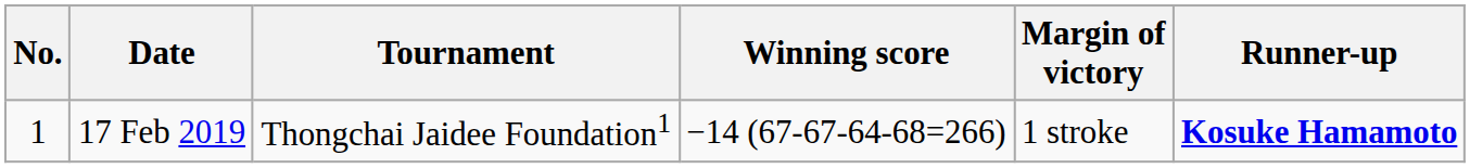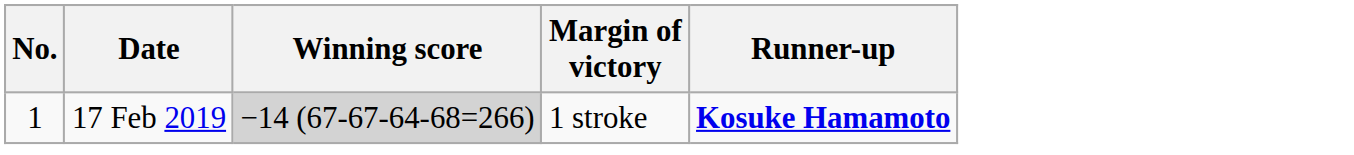 <table class="wikitable" style="font-size:95%;">
 <tr>
 <th>No.</th>
 <th>Date</th>
-<th>Tournament</th>
 <th>Winning score</th>
 <th>Margin of<br>victory</th>
 <th>Runner-up</th>
 </tr>
 <tr>
 <td align=center>1</td>
 <td align=right>17 Feb <a href='#'>2019</a></td>
-<td>Thongchai Jaidee Foundation<sup>1</sup></td>
-<td>−14 (67-67-64-68=266)</td>
+<td style="background: lightgrey;">−14 (67-67-64-68=266)</td>
 <td>1 stroke</td>
 <td><strong> <a href='#'>Kosuke Hamamoto</a></strong></td>
 </tr>
 </table>
